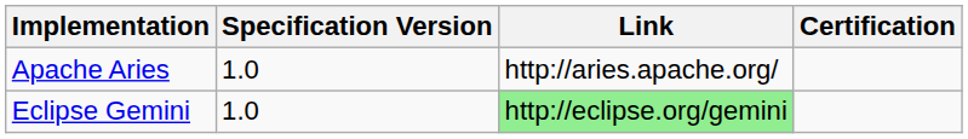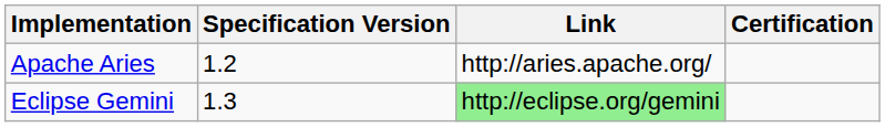 <table class="wikitable sortable">
 <tr>
 <th>Implementation</th>
 <th>Specification Version</th>
 <th>Link</th>
 <th>Certification</th>
 </tr>
 <tr>
 <td><a href='#'>Apache Aries</a></td>
-<td>1.0</td>
+<td>1.2</td>
 <td>http://aries.apache.org/</td>
 <td></td>
 </tr>
 <tr>
 <td><a href='#'>Eclipse Gemini</a></td>
-<td>1.0</td>
+<td>1.3</td>
 <td style="background: lightgreen;">http://eclipse.org/gemini</td>
 <td></td>
 </tr>
 </table>
